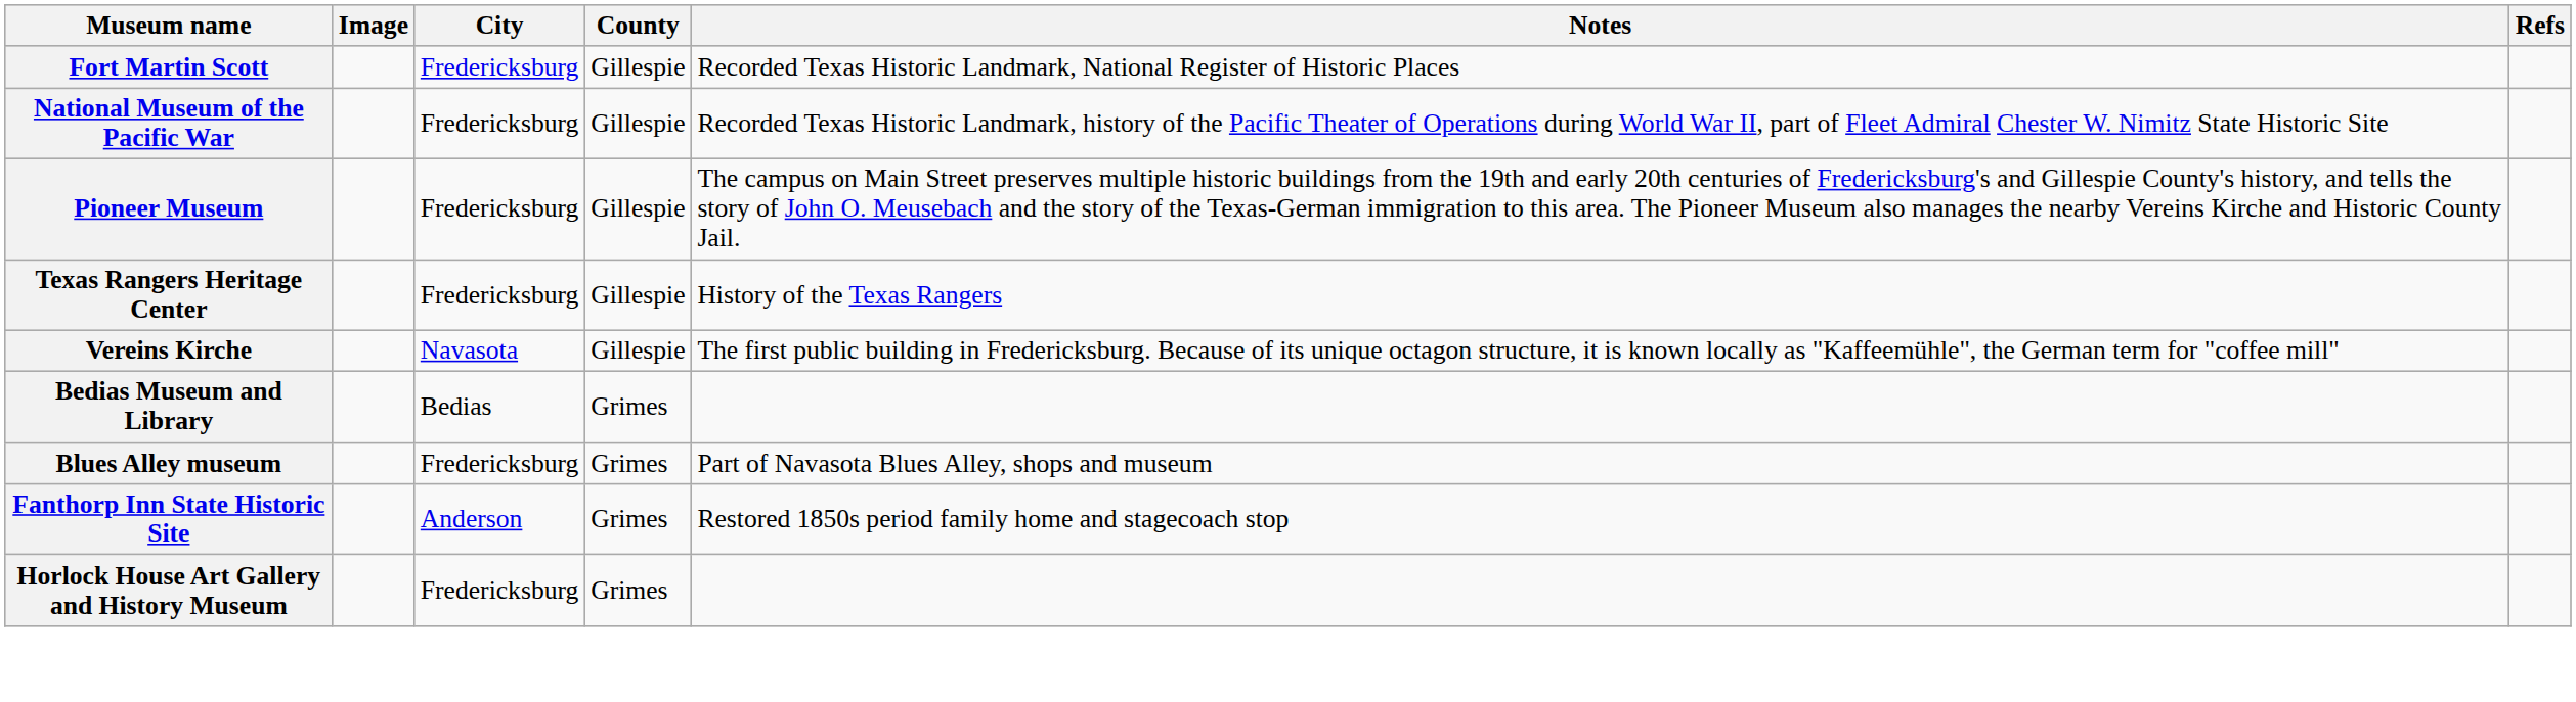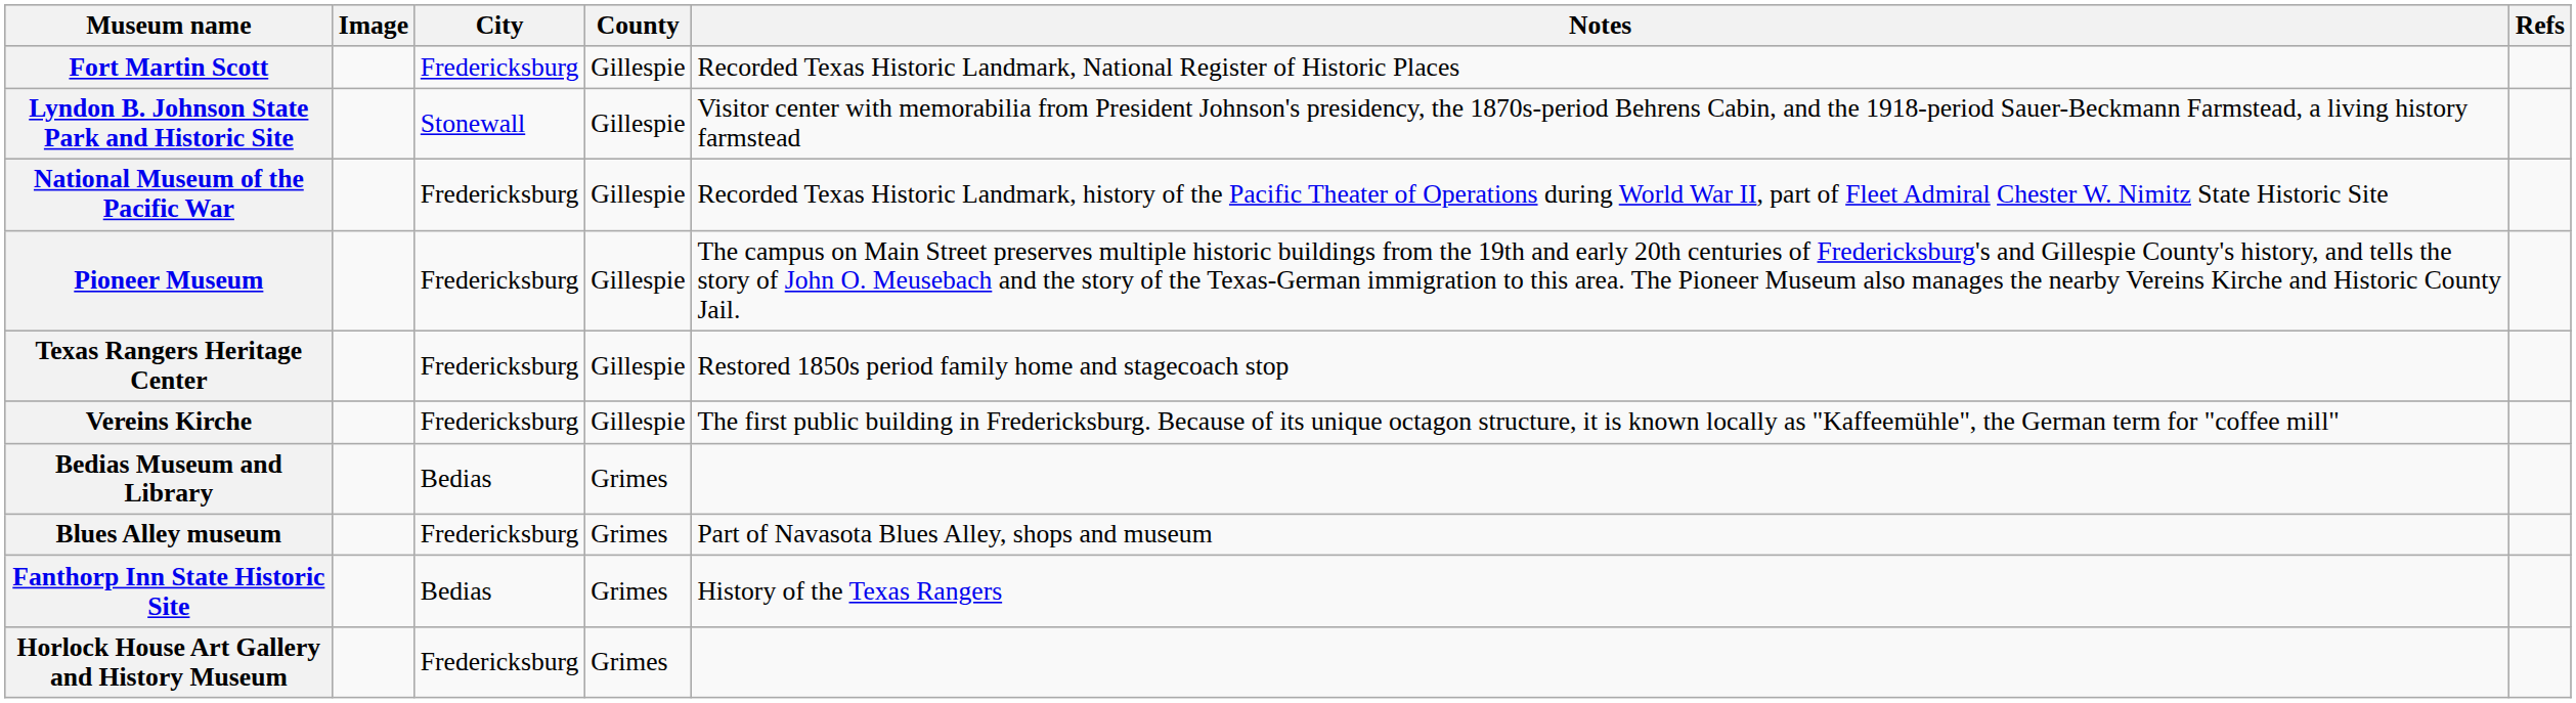 <table class="wikitable sortable plainrowheaders">
 <tr>
 <th scope="col">Museum name</th>
 <th scope="col"  class="unsortable">Image</th>
 <th scope="col">City</th>
 <th scope="col">County</th>
 <th scope="col">Notes</th>
 <th scope="col" class="unsortable">Refs</th>
 </tr>
 <tr>
 <th scope="row"><a href='#'>Fort Martin Scott</a></th>
 <td></td>
 <td><a href='#'>Fredericksburg</a></td>
 <td>Gillespie</td>
 <td>Recorded Texas Historic Landmark, National Register of Historic Places</td>
+<td align="center"></td>
+</tr>
+<tr>
+<th scope="row"><a href='#'>Lyndon B. Johnson State Park and Historic Site</a></th>
+<td></td>
+<td><a href='#'>Stonewall</a></td>
+<td>Gillespie</td>
+<td>Visitor center with memorabilia from President Johnson's presidency, the 1870s-period Behrens Cabin, and the 1918-period Sauer-Beckmann Farmstead, a living history farmstead</td>
 <td align="center"></td>
 </tr>
 <tr>
 <th scope="row"><a href='#'>National Museum of the Pacific War</a></th>
 <td></td>
 <td>Fredericksburg</td>
 <td>Gillespie</td>
 <td>Recorded Texas Historic Landmark, history of the <a href='#'>Pacific Theater of Operations</a> during <a href='#'>World War II</a>, part of  <a href='#'>Fleet Admiral</a> <a href='#'>Chester W. Nimitz</a> State Historic Site</td>
 <td align="center"></td>
 </tr>
 <tr>
 <th scope="row"><a href='#'>Pioneer Museum</a></th>
 <td></td>
 <td>Fredericksburg</td>
 <td>Gillespie</td>
 <td>The campus on Main Street preserves multiple historic buildings from the 19th and early 20th centuries of <a href='#'>Fredericksburg</a>'s and Gillespie County's history, and tells the story of <a href='#'>John O. Meusebach</a> and the story of the Texas-German immigration to this area. The Pioneer Museum also manages the nearby Vereins Kirche and Historic County Jail.</td>
 <td align="center"></td>
 </tr>
 <tr>
 <th scope="row">Texas Rangers Heritage Center</th>
 <td></td>
 <td>Fredericksburg</td>
 <td>Gillespie</td>
-<td>History of the <a href='#'>Texas Rangers</a></td>
+<td>Restored 1850s period family home and stagecoach stop</td>
 <td align="center"></td>
 </tr>
 <tr>
 <th scope="row">Vereins Kirche</th>
 <td></td>
-<td><a href='#'>Navasota</a></td>
+<td>Fredericksburg</td>
 <td>Gillespie</td>
 <td>The first public building in Fredericksburg. Because of its unique octagon structure, it is known locally as "Kaffeemühle", the German term for "coffee mill"</td>
 <td align="center"></td>
 </tr>
 <tr>
 <th scope="row">Bedias Museum and Library</th>
 <td></td>
 <td>Bedias</td>
 <td>Grimes</td>
 <td></td>
 <td align="center"></td>
 </tr>
 <tr>
 <th scope="row">Blues Alley museum</th>
 <td></td>
 <td>Fredericksburg</td>
 <td>Grimes</td>
 <td>Part of Navasota Blues Alley, shops and museum</td>
 <td align="center"></td>
 </tr>
 <tr>
 <th scope="row"><a href='#'>Fanthorp Inn State Historic Site</a></th>
 <td></td>
-<td><a href='#'>Anderson</a></td>
+<td>Bedias</td>
 <td>Grimes</td>
-<td>Restored 1850s period family home and stagecoach stop</td>
+<td>History of the <a href='#'>Texas Rangers</a></td>
 <td align="center"></td>
 </tr>
 <tr>
 <th scope="row">Horlock House Art Gallery and History Museum</th>
 <td></td>
 <td>Fredericksburg</td>
 <td>Grimes</td>
 <td></td>
 <td align="center"></td>
 </tr>
 </table>
